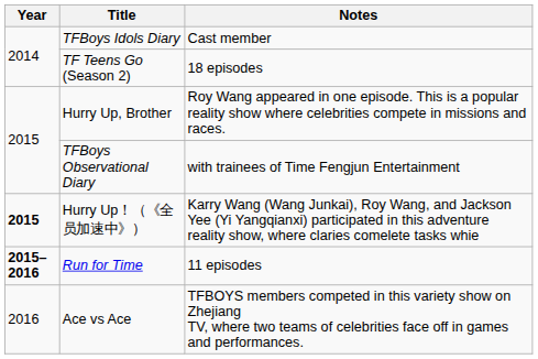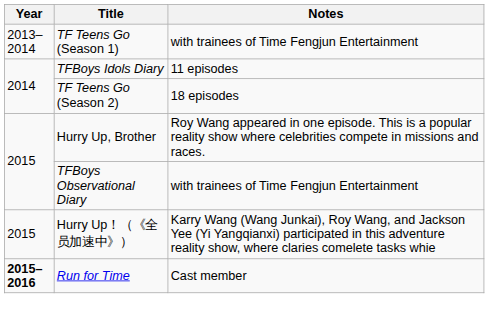 <table class="wikitable sortable mw-collapsible">
 <tr>
 <th>Year</th>
 <th>Title</th>
 <th>Notes</th>
 </tr>
 <tr>
+<td>2013–2014</td>
+<td><em>TF Teens Go</em> (Season 1)</td>
+<td>with trainees of Time Fengjun Entertainment</td>
+</tr>
+<tr>
 <td rowspan="2">2014</td>
 <td><em>TFBoys Idols Diary</em></td>
-<td>Cast member</td>
+<td>11 episodes</td>
 </tr>
 <tr>
 <td><em>TF Teens Go</em> (Season 2)</td>
 <td>18 episodes</td>
 </tr>
 <tr>
 <td rowspan="2">2015</td>
 <td>Hurry Up, Brother</td>
 <td>Roy Wang  appeared in one episode. This is a popular reality show where celebrities compete in missions and races.</td>
 </tr>
 <tr>
 <td><em>TFBoys Observational Diary</em></td>
 <td>with trainees of Time Fengjun Entertainment</td>
 </tr>
 <tr>
-<td><strong>2015</strong></td>
+<td>2015</td>
 <td>Hurry Up！（《全员加速中》）</td>
 <td>Karry Wang (Wang Junkai), Roy Wang, and Jackson Yee (Yi Yangqianxi) participated in this adventure reality show, where claries comelete tasks whie</td>
 </tr>
 <tr>
 <td><strong>2015–2016</strong></td>
 <td><em><a href='#'>Run for Time</a></em></td>
-<td>11 episodes</td>
-</tr>
-<tr>
-<td>2016</td>
-<td>Ace vs Ace</td>
-<td>TFBOYS members competed in this variety show on Zhejiang<br>TV, where two teams of celebrities face off in games and performances.</td>
+<td>Cast member</td>
 </tr>
 </table>
